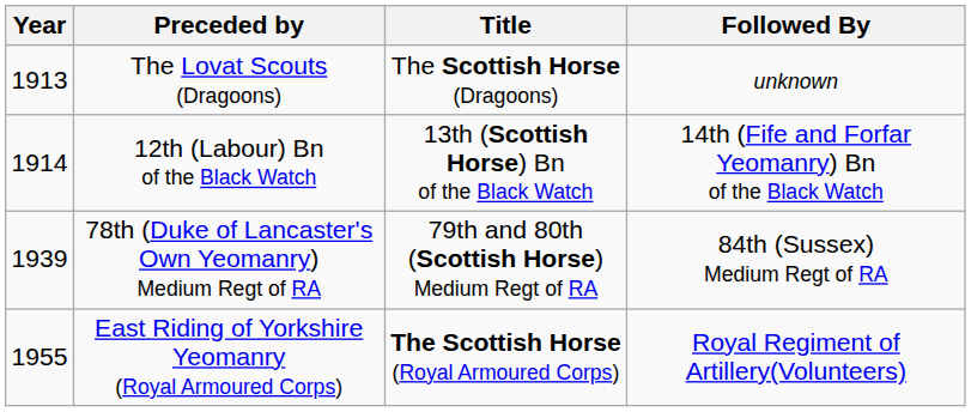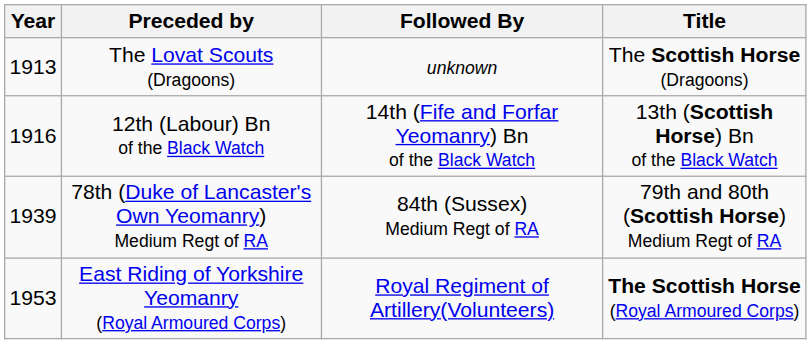 <table class="wikitable">
 <tr>
 <th>Year</th>
 <th>Preceded by</th>
+<th>Followed By</th>
 <th>Title</th>
-<th>Followed By</th>
 </tr>
 <tr>
 <td>1913</td>
 <td align=center>The <a href='#'>Lovat Scouts</a><br><small>(Dragoons)</small></td>
+<td align=center><small><em>unknown </em></small></td>
 <td align=center>The <strong>Scottish Horse</strong> <br><small>(Dragoons)</small></td>
-<td align=center><small><em>unknown </em></small></td>
 </tr>
 <tr>
-<td>1914</td>
+<td>1916</td>
 <td align=center>12th (Labour) Bn <br><small>of the <a href='#'>Black Watch</a></small></td>
+<td align=center>14th (<a href='#'>Fife and Forfar Yeomanry</a>) Bn <br><small>of the <a href='#'>Black Watch</a></small></td>
 <td align=center>13th (<strong>Scottish Horse</strong>) Bn <br><small>of the <a href='#'>Black Watch</a></small></td>
-<td align=center>14th (<a href='#'>Fife and Forfar Yeomanry</a>) Bn <br><small>of the <a href='#'>Black Watch</a></small></td>
 </tr>
 <tr>
 <td>1939</td>
 <td align=center>78th (<a href='#'>Duke of Lancaster's Own Yeomanry</a>)<br><small>Medium Regt of <a href='#'>RA</a></small></td>
+<td align=center>84th (Sussex) <br><small>Medium Regt of <a href='#'>RA</a></small></td>
 <td align=center>79th and 80th (<strong>Scottish Horse</strong>) <br><small>Medium Regt of <a href='#'>RA</a></small></td>
-<td align=center>84th (Sussex) <br><small>Medium Regt of <a href='#'>RA</a></small></td>
 </tr>
 <tr>
-<td>1955</td>
+<td>1953</td>
 <td align=center><a href='#'>East Riding of Yorkshire Yeomanry</a><br><small>(<a href='#'>Royal Armoured Corps</a>)</small></td>
+<td align=center><a href='#'>Royal Regiment of Artillery(Volunteers)</a></td>
 <td align=center><strong>The Scottish Horse</strong><br><small>(<a href='#'>Royal Armoured Corps</a>)</small></td>
-<td align=center><a href='#'>Royal Regiment of Artillery(Volunteers)</a></td>
 </tr>
 </table>
